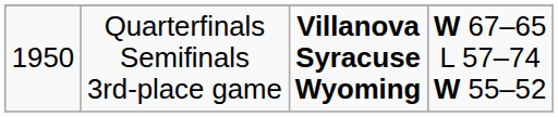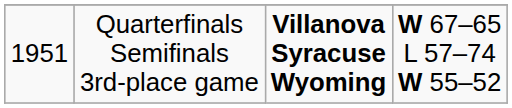 <table class="wikitable">
 <tr>
 </tr>
 <tr style="text-align:center;">
-<td>1950</td>
+<td>1951</td>
 <td>Quarterfinals<br>Semifinals<br>3rd-place game</td>
 <td><strong>Villanova<br>Syracuse<br>Wyoming</strong></td>
 <td><strong>W</strong> 67–65<br>L 57–74<br><strong>W</strong> 55–52</td>
 </tr>
 </table>
